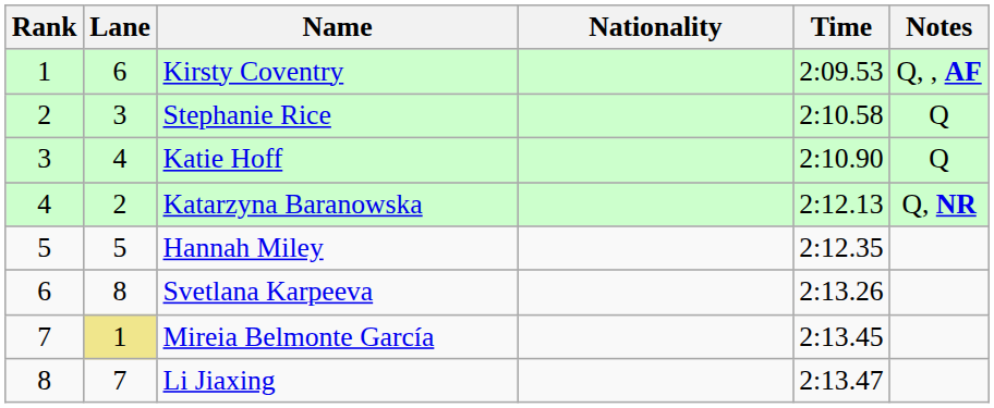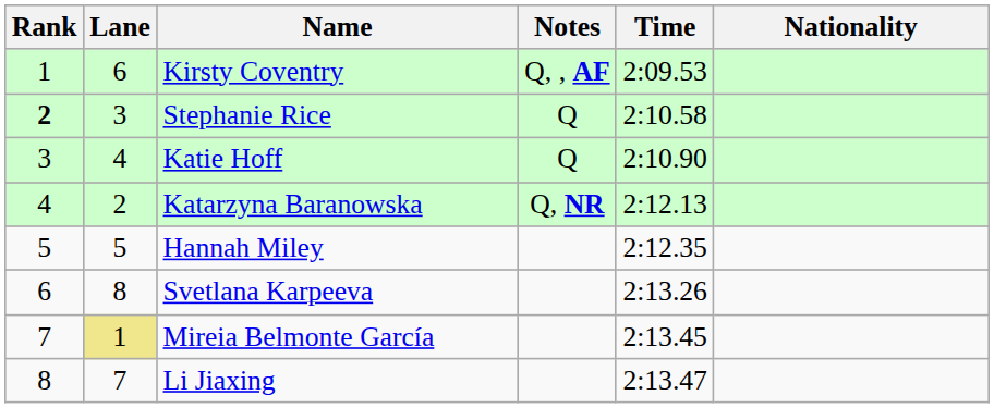 <table class="wikitable" style="text-align:center">
 <tr>
 <th>Rank</th>
 <th>Lane</th>
 <th width=200>Name</th>
+<th>Notes</th>
+<th>Time</th>
 <th width=150>Nationality</th>
-<th>Time</th>
-<th>Notes</th>
 </tr>
 <tr bgcolor=ccffcc>
 <td>1</td>
 <td>6</td>
 <td align=left><a href='#'>Kirsty Coventry</a></td>
+<td>Q, , <strong><a href='#'>AF</a></strong></td>
+<td>2:09.53</td>
 <td align=left></td>
-<td>2:09.53</td>
-<td>Q, , <strong><a href='#'>AF</a></strong></td>
 </tr>
 <tr bgcolor=ccffcc>
-<td>2</td>
+<td><strong>2</strong></td>
 <td>3</td>
 <td align=left><a href='#'>Stephanie Rice</a></td>
+<td>Q</td>
+<td>2:10.58</td>
 <td align=left></td>
-<td>2:10.58</td>
-<td>Q</td>
 </tr>
 <tr bgcolor=ccffcc>
 <td>3</td>
 <td>4</td>
 <td align=left><a href='#'>Katie Hoff</a></td>
+<td>Q</td>
+<td>2:10.90</td>
 <td align=left></td>
-<td>2:10.90</td>
-<td>Q</td>
 </tr>
 <tr bgcolor=ccffcc>
 <td>4</td>
 <td>2</td>
 <td align=left><a href='#'>Katarzyna Baranowska</a></td>
+<td>Q, <strong><a href='#'>NR</a></strong></td>
+<td>2:12.13</td>
 <td align=left></td>
-<td>2:12.13</td>
-<td>Q, <strong><a href='#'>NR</a></strong></td>
 </tr>
 <tr>
 <td>5</td>
 <td>5</td>
 <td align=left><a href='#'>Hannah Miley</a></td>
+<td></td>
+<td>2:12.35</td>
 <td align=left></td>
-<td>2:12.35</td>
-<td></td>
 </tr>
 <tr>
 <td>6</td>
 <td>8</td>
 <td align=left><a href='#'>Svetlana Karpeeva</a></td>
+<td></td>
+<td>2:13.26</td>
 <td align=left></td>
-<td>2:13.26</td>
-<td></td>
 </tr>
 <tr>
 <td>7</td>
 <td style="background: khaki;">1</td>
 <td align=left><a href='#'>Mireia Belmonte García</a></td>
+<td></td>
+<td>2:13.45</td>
 <td align=left></td>
-<td>2:13.45</td>
-<td></td>
 </tr>
 <tr>
 <td>8</td>
 <td>7</td>
 <td align=left><a href='#'>Li Jiaxing</a></td>
+<td></td>
+<td>2:13.47</td>
 <td align=left></td>
-<td>2:13.47</td>
-<td></td>
 </tr>
 </table>
